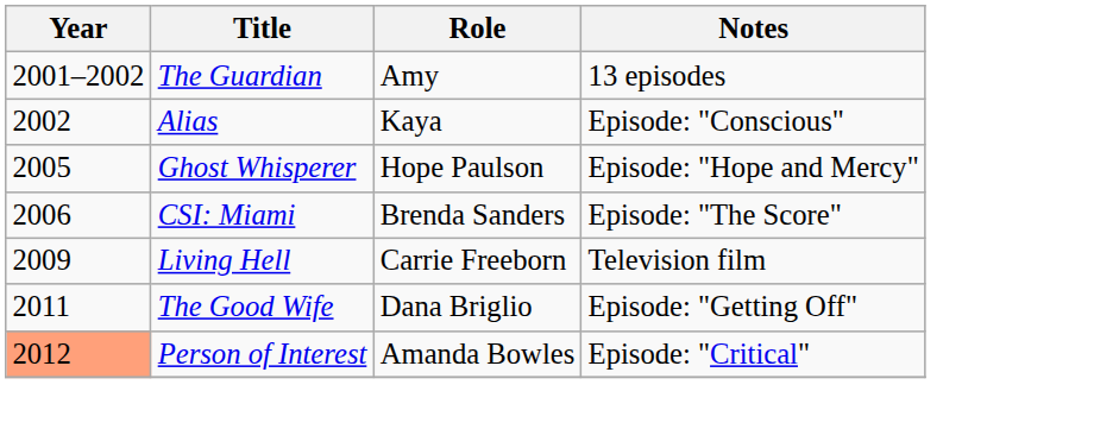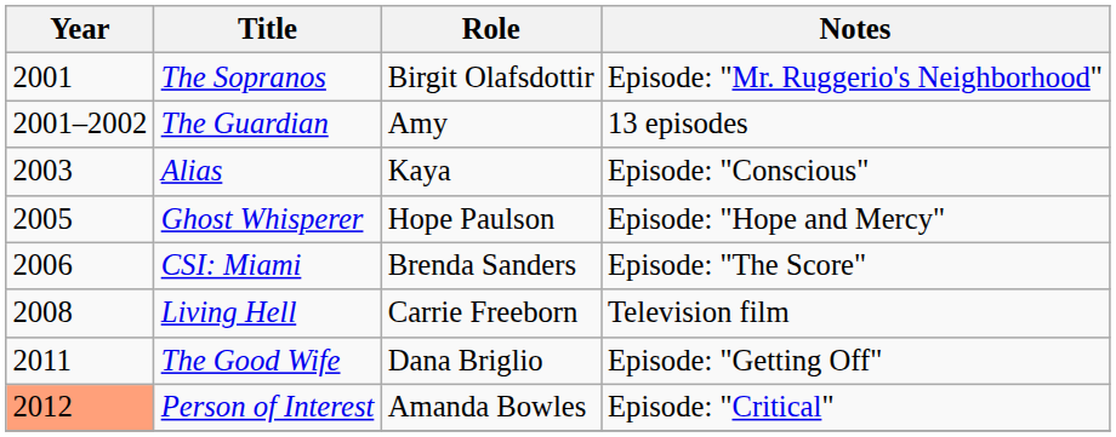 <table class="wikitable sortable">
 <tr>
 <th>Year</th>
 <th>Title</th>
 <th>Role</th>
 <th class="unsortable">Notes</th>
 </tr>
 <tr>
+<td>2001</td>
+<td><em><a href='#'>The Sopranos</a></em></td>
+<td>Birgit Olafsdottir</td>
+<td>Episode: "<a href='#'>Mr. Ruggerio's Neighborhood</a>"</td>
+</tr>
+<tr>
 <td>2001–2002</td>
 <td><em><a href='#'>The Guardian</a></em></td>
 <td>Amy</td>
 <td>13 episodes</td>
 </tr>
 <tr>
-<td>2002</td>
+<td>2003</td>
 <td><em><a href='#'>Alias</a></em></td>
 <td>Kaya</td>
 <td>Episode: "Conscious"</td>
 </tr>
 <tr>
 <td>2005</td>
 <td><em><a href='#'>Ghost Whisperer</a></em></td>
 <td>Hope Paulson</td>
 <td>Episode: "Hope and Mercy"</td>
 </tr>
 <tr>
 <td>2006</td>
 <td><em><a href='#'>CSI: Miami</a></em></td>
 <td>Brenda Sanders</td>
 <td>Episode: "The Score"</td>
 </tr>
 <tr>
-<td>2009</td>
+<td>2008</td>
 <td><em><a href='#'>Living Hell</a></em></td>
 <td>Carrie Freeborn</td>
 <td>Television film</td>
 </tr>
 <tr>
 <td>2011</td>
 <td><em><a href='#'>The Good Wife</a></em></td>
 <td>Dana Briglio</td>
 <td>Episode: "Getting Off"</td>
 </tr>
 <tr>
 <td style="background: lightsalmon;">2012</td>
 <td><em><a href='#'>Person of Interest</a></em></td>
 <td>Amanda Bowles</td>
 <td>Episode: "<a href='#'>Critical</a>"</td>
 </tr>
 <tr>
 </tr>
 </table>
